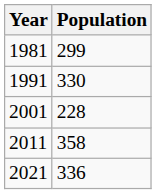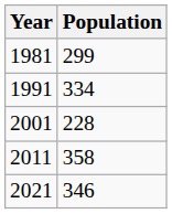 <table class="wikitable">
 <tr>
 <th>Year</th>
 <th>Population</th>
 </tr>
 <tr>
 <td>1981</td>
 <td>299</td>
 </tr>
 <tr>
 <td>1991</td>
-<td>330</td>
+<td>334</td>
 </tr>
 <tr>
 <td>2001</td>
 <td>228</td>
 </tr>
 <tr>
 <td>2011</td>
 <td>358</td>
 </tr>
 <tr>
 <td>2021</td>
-<td>336</td>
+<td>346</td>
 </tr>
 </table>
